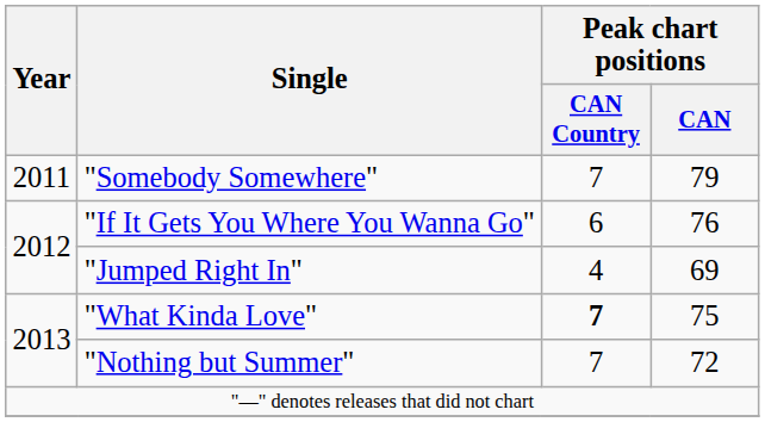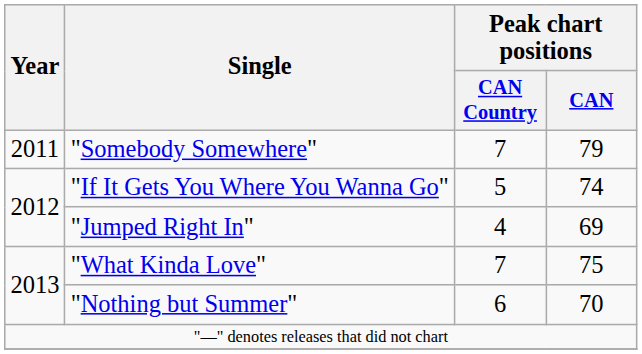 <table class="wikitable" style="text-align:center;">
 <tr>
 <th rowspan="2">Year</th>
 <th rowspan="2">Single</th>
 <th colspan="2">Peak chart<br>positions</th>
 </tr>
 <tr style="font-size:smaller;">
 <th style="width:4em;"><a href='#'>CAN Country</a><br></th>
 <th style="width:4em;"><a href='#'>CAN</a><br></th>
 </tr>
 <tr>
 <td>2011</td>
 <td align="left">"<a href='#'>Somebody Somewhere</a>"</td>
 <td>7</td>
 <td>79</td>
 </tr>
 <tr>
 <td rowspan="2">2012</td>
 <td align="left">"<a href='#'>If It Gets You Where You Wanna Go</a>"</td>
-<td>6</td>
-<td>76</td>
+<td>5</td>
+<td>74</td>
 </tr>
 <tr>
 <td align="left">"<a href='#'>Jumped Right In</a>"</td>
 <td>4</td>
 <td>69</td>
 </tr>
 <tr>
 <td rowspan="2">2013</td>
 <td align="left">"<a href='#'>What Kinda Love</a>"</td>
-<td><strong>7</strong></td>
+<td>7</td>
 <td>75</td>
 </tr>
 <tr>
 <td align="left">"<a href='#'>Nothing but Summer</a>"</td>
-<td>7</td>
-<td>72</td>
+<td>6</td>
+<td>70</td>
 </tr>
 <tr>
 <td colspan="4" style="font-size:8pt">"—" denotes releases that did not chart</td>
 </tr>
 <tr>
 </tr>
 </table>
